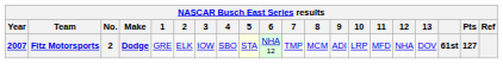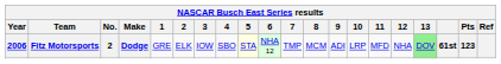 <table class="wikitable" style="text-align:center; font-size:75%">
 <tr>
 <th colspan=45><a href='#'>NASCAR Busch East Series</a> results</th>
 </tr>
 <tr>
 <th>Year</th>
 <th>Team</th>
 <th>No.</th>
 <th>Make</th>
 <th>1</th>
 <th>2</th>
 <th>3</th>
 <th>4</th>
 <th>5</th>
 <th>6</th>
 <th>7</th>
 <th>8</th>
 <th>9</th>
 <th>10</th>
 <th>11</th>
 <th>12</th>
 <th>13</th>
 <th></th>
 <th>Pts</th>
 <th>Ref</th>
 </tr>
 <tr>
-<th><a href='#'>2007</a></th>
+<th><a href='#'>2006</a></th>
 <th><a href='#'>Fitz Motorsports</a></th>
 <th>2</th>
 <th><a href='#'>Dodge</a></th>
 <td><a href='#'>GRE</a></td>
 <td><a href='#'>ELK</a></td>
 <td><a href='#'>IOW</a></td>
 <td><a href='#'>SBO</a></td>
 <td style="background: lightyellow;"><a href='#'>STA</a></td>
 <td style="background:#DFFFDF;"><a href='#'>NHA</a><br><small>12</small></td>
 <td><a href='#'>TMP</a></td>
 <td><a href='#'>MCM</a></td>
 <td><a href='#'>ADI</a></td>
 <td><a href='#'>LRP</a></td>
 <td><a href='#'>MFD</a></td>
 <td><a href='#'>NHA</a></td>
-<td><a href='#'>DOV</a></td>
+<td style="background: lightgreen;"><a href='#'>DOV</a></td>
 <th>61st</th>
-<th>127</th>
+<th>123</th>
 <th></th>
 </tr>
 </table>
